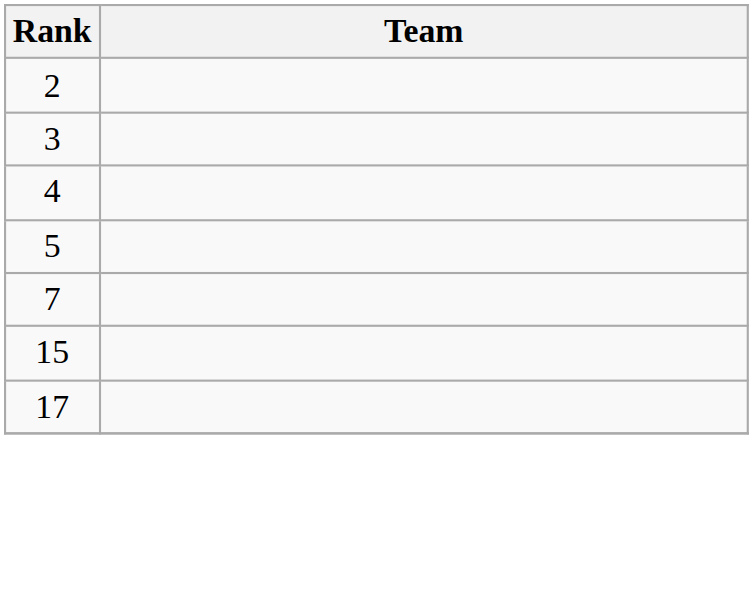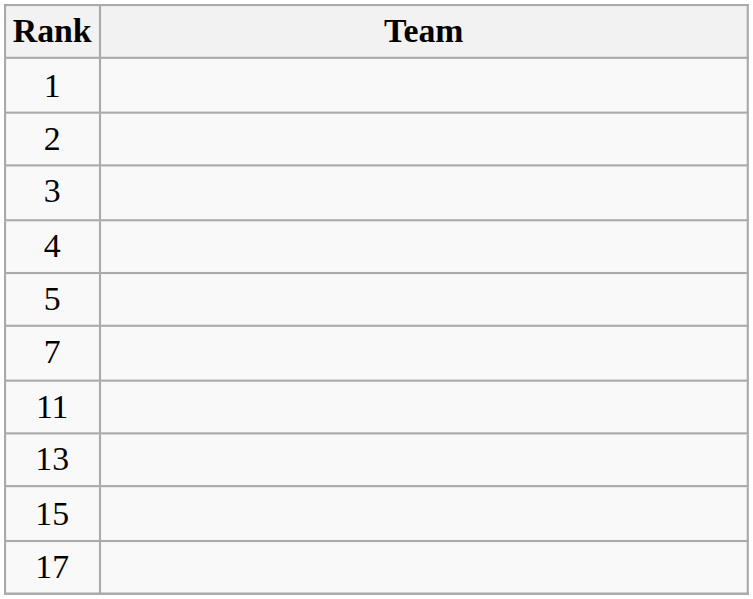 <table class="wikitable" style="text-align:center;">
 <tr>
 <th width=25>Rank</th>
 <th width=300>Team</th>
+</tr>
+<tr>
+<td>1</td>
+<td align="left"></td>
 </tr>
 <tr>
 <td>2</td>
 <td align="left"></td>
 </tr>
 <tr>
 <td>3</td>
 <td align="left"></td>
 </tr>
 <tr>
 <td>4</td>
 <td align="left"></td>
 </tr>
 <tr>
 <td>5</td>
 <td align="left"></td>
 </tr>
 <tr>
 <td>7</td>
 <td align="left"></td>
 </tr>
 <tr>
+<td>11</td>
+<td align="left"></td>
+</tr>
+<tr>
+<td>13</td>
+<td align="left"></td>
+</tr>
+<tr>
 <td>15</td>
 <td align="left"></td>
 </tr>
 <tr>
 <td>17</td>
 <td align="left"></td>
 </tr>
 <tr>
 </tr>
 </table>
